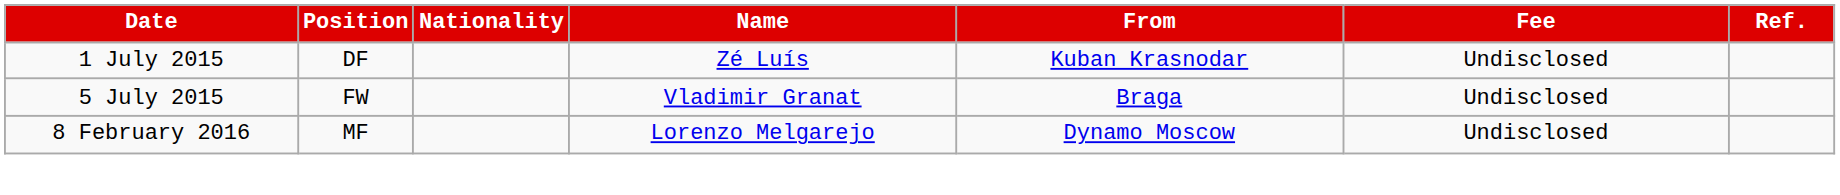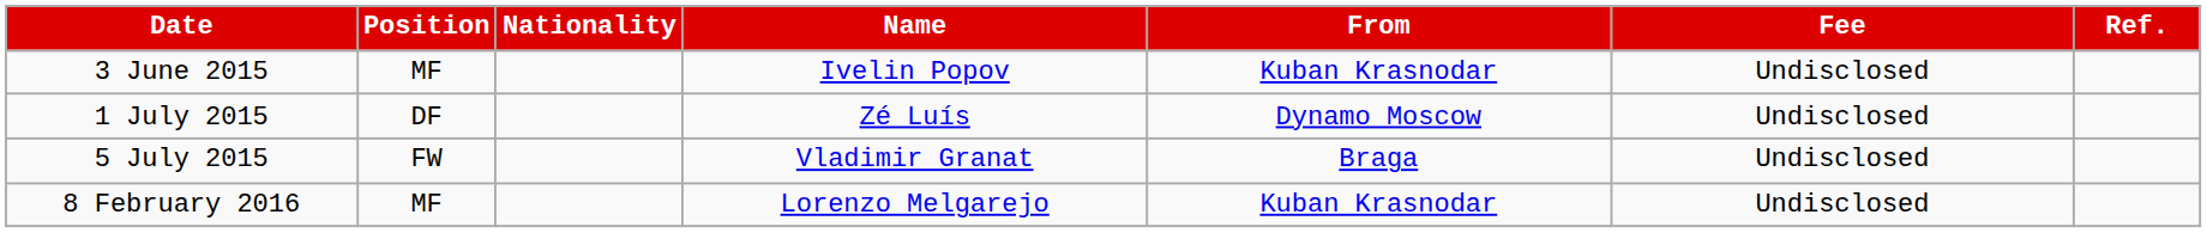 <table class="wikitable"  style="text-align:center; font-size:90%; ">
 <tr>
 <th style="background:#DD0000; color:white; width:150px;">Date</th>
 <th style="background:#DD0000; color:white; width:50px;">Position</th>
 <th style="background:#DD0000; color:white; width:50px;">Nationality</th>
 <th style="background:#DD0000; color:white; width:200px;">Name</th>
 <th style="background:#DD0000; color:white; width:200px;">From</th>
 <th style="background:#DD0000; color:white; width:200px;">Fee</th>
 <th style="background:#DD0000; color:white; width:50px;">Ref.</th>
 </tr>
 <tr>
+<td>3 June 2015</td>
+<td>MF</td>
+<td></td>
+<td><a href='#'>Ivelin Popov</a></td>
+<td><a href='#'>Kuban Krasnodar</a></td>
+<td>Undisclosed</td>
+<td></td>
+</tr>
+<tr>
 <td>1 July 2015</td>
 <td>DF</td>
 <td></td>
 <td><a href='#'>Zé Luís</a></td>
-<td><a href='#'>Kuban Krasnodar</a></td>
+<td><a href='#'>Dynamo Moscow</a></td>
 <td>Undisclosed</td>
 <td></td>
 </tr>
 <tr>
 <td>5 July 2015</td>
 <td>FW</td>
 <td></td>
 <td><a href='#'>Vladimir Granat</a></td>
 <td><a href='#'>Braga</a></td>
 <td>Undisclosed</td>
 <td></td>
 </tr>
 <tr>
 <td>8 February 2016</td>
 <td>MF</td>
 <td></td>
 <td><a href='#'>Lorenzo Melgarejo</a></td>
-<td><a href='#'>Dynamo Moscow</a></td>
+<td><a href='#'>Kuban Krasnodar</a></td>
 <td>Undisclosed</td>
 <td></td>
 </tr>
 </table>
